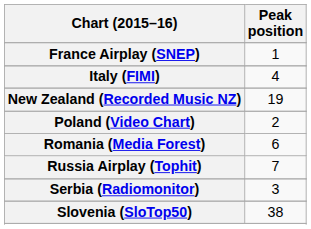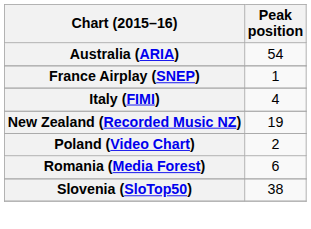 <table class="wikitable plainrowheaders sortable" style="text-align:center;">
 <tr>
 <th scope="col">Chart (2015–16)</th>
 <th scope="col">Peak<br>position</th>
+</tr>
+<tr>
+<th scope="row">Australia (<a href='#'>ARIA</a>)</th>
+<td>54</td>
 </tr>
 <tr>
 </tr>
 <tr>
 </tr>
 <tr>
 </tr>
 <tr>
 </tr>
 <tr>
 </tr>
 <tr>
 </tr>
 <tr>
 </tr>
 <tr>
 </tr>
 <tr>
 </tr>
 <tr>
 </tr>
 <tr>
 </tr>
 <tr>
 <th scope="row">France Airplay (<a href='#'>SNEP</a>)</th>
 <td style="text-align:center;">1</td>
 </tr>
 <tr>
 </tr>
 <tr>
 </tr>
 <tr>
 </tr>
 <tr>
 </tr>
 <tr>
 </tr>
 <tr>
 <th scope="row">Italy (<a href='#'>FIMI</a>)</th>
 <td>4</td>
 </tr>
 <tr>
 </tr>
 <tr>
 </tr>
 <tr>
 <th scope="row">New Zealand (<a href='#'>Recorded Music NZ</a>)</th>
 <td>19</td>
 </tr>
 <tr>
 </tr>
 <tr>
 </tr>
 <tr>
 <th scope="row">Poland (<a href='#'>Video Chart</a>)</th>
 <td>2</td>
 </tr>
 <tr>
 <th scope="row">Romania (<a href='#'>Media Forest</a>)</th>
 <td>6</td>
 </tr>
 <tr>
-<th scope="row">Russia Airplay (<a href='#'>Tophit</a>)</th>
-<td>7</td>
-</tr>
-<tr>
-</tr>
-<tr>
-<th scope="row">Serbia (<a href='#'>Radiomonitor</a>)</th>
-<td>3</td>
 </tr>
 <tr>
 </tr>
 <tr>
 </tr>
 <tr>
 <th scope="row">Slovenia (<a href='#'>SloTop50</a>)</th>
 <td>38</td>
 </tr>
 <tr>
 </tr>
 <tr>
 </tr>
 <tr>
 </tr>
 <tr>
 </tr>
 <tr>
 </tr>
 <tr>
 </tr>
 <tr>
 </tr>
 <tr>
 </tr>
 <tr>
 </tr>
 <tr>
 </tr>
 <tr>
 </tr>
 </table>
